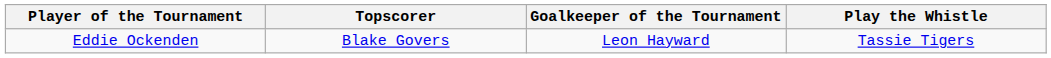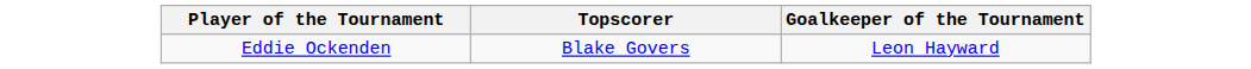 <table class=wikitable style="text-align:center; margin:auto">
 <tr>
 <th style="width: 220px;">Player of the Tournament</th>
 <th style="width: 220px;">Topscorer</th>
 <th style="width: 220px;">Goalkeeper of the Tournament</th>
-<th style="width: 220px;">Play the Whistle</th>
 </tr>
 <tr>
 <td> <a href='#'>Eddie Ockenden</a></td>
 <td> <a href='#'>Blake Govers</a></td>
 <td> <a href='#'>Leon Hayward</a></td>
-<td> <a href='#'>Tassie Tigers</a></td>
 </tr>
 </table>
